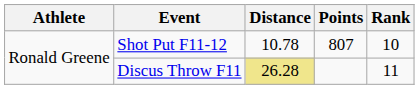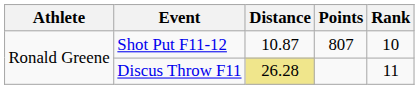 <table class="wikitable">
 <tr>
 <th>Athlete</th>
 <th>Event</th>
 <th>Distance</th>
 <th>Points</th>
 <th>Rank</th>
 </tr>
 <tr align=center>
 <td align=left rowspan=2>Ronald Greene</td>
 <td align=left><a href='#'>Shot Put F11-12</a></td>
-<td>10.78</td>
+<td>10.87</td>
 <td>807</td>
 <td>10</td>
 </tr>
 <tr align=center>
 <td align=left><a href='#'>Discus Throw F11</a></td>
 <td style="background: khaki;">26.28</td>
 <td></td>
 <td>11</td>
 </tr>
 </table>
